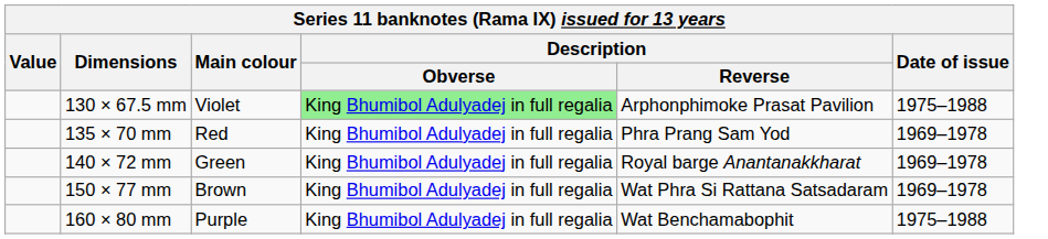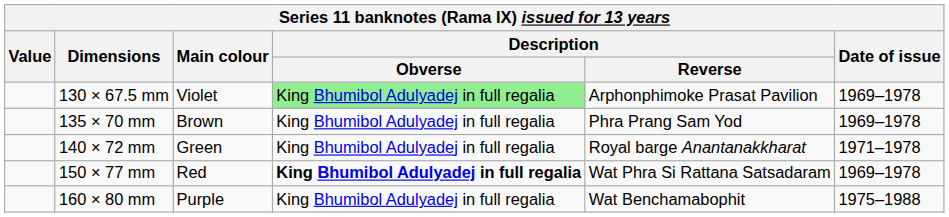 <table class="wikitable" style="font-size: 90%" style="width:100%; text-align: center">
 <tr>
 <th colspan="8">Series 11 banknotes (Rama IX) <em><u>issued for 13 years</u></em></th>
 </tr>
 <tr>
 <th rowspan="2">Value</th>
 <th rowspan="2">Dimensions</th>
 <th rowspan="2">Main colour</th>
 <th colspan="2">Description</th>
 <th rowspan="2">Date of issue</th>
 </tr>
 <tr>
 <th>Obverse</th>
 <th>Reverse</th>
 </tr>
 <tr>
 <td></td>
 <td>130 × 67.5 mm</td>
 <td>Violet</td>
 <td style="background: lightgreen;">King <a href='#'>Bhumibol Adulyadej</a> in full regalia</td>
 <td>Arphonphimoke Prasat Pavilion</td>
-<td>1975–1988</td>
+<td>1969–1978</td>
 </tr>
 <tr>
 <td></td>
 <td>135 × 70 mm</td>
-<td>Red</td>
+<td>Brown</td>
 <td>King <a href='#'>Bhumibol Adulyadej</a> in full regalia</td>
 <td>Phra Prang Sam Yod</td>
 <td>1969–1978</td>
 </tr>
 <tr>
 <td></td>
 <td>140 × 72 mm</td>
 <td>Green</td>
 <td>King <a href='#'>Bhumibol Adulyadej</a> in full regalia</td>
 <td>Royal barge <em>Anantanakkharat</em></td>
-<td>1969–1978</td>
+<td>1971–1978</td>
 </tr>
 <tr>
 <td></td>
 <td>150 × 77 mm</td>
-<td>Brown</td>
-<td>King <a href='#'>Bhumibol Adulyadej</a> in full regalia</td>
+<td>Red</td>
+<td><strong>King <a href='#'>Bhumibol Adulyadej</a> in full regalia</strong></td>
 <td>Wat Phra Si Rattana Satsadaram</td>
 <td>1969–1978</td>
 </tr>
 <tr>
 <td></td>
 <td>160 × 80 mm</td>
 <td>Purple</td>
 <td>King <a href='#'>Bhumibol Adulyadej</a> in full regalia</td>
 <td>Wat Benchamabophit</td>
 <td>1975–1988</td>
 </tr>
 </table>
